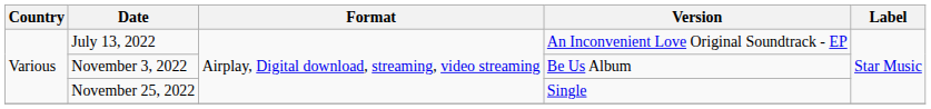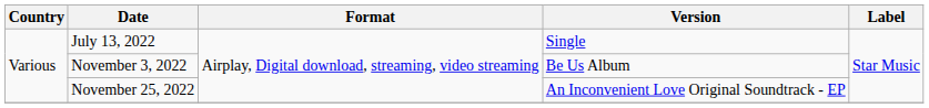 <table class="wikitable">
 <tr>
 <th>Country</th>
 <th>Date</th>
 <th>Format</th>
 <th>Version</th>
 <th>Label</th>
 </tr>
 <tr>
 <td rowspan="3">Various</td>
 <td>July 13, 2022</td>
 <td rowspan="3">Airplay, <a href='#'>Digital download</a>, <a href='#'>streaming</a>, <a href='#'>video streaming</a></td>
-<td><a href='#'>An Inconvenient Love</a> Original Soundtrack - <a href='#'>EP</a></td>
+<td><a href='#'>Single</a></td>
 <td rowspan="3"><a href='#'>Star Music</a></td>
 </tr>
 <tr>
 <td>November 3, 2022</td>
 <td><a href='#'>Be Us</a> Album</td>
 </tr>
 <tr>
 <td>November 25, 2022</td>
-<td><a href='#'>Single</a></td>
+<td><a href='#'>An Inconvenient Love</a> Original Soundtrack - <a href='#'>EP</a></td>
 </tr>
 <tr>
 </tr>
 </table>
